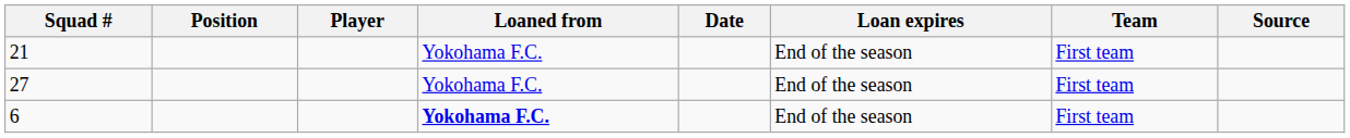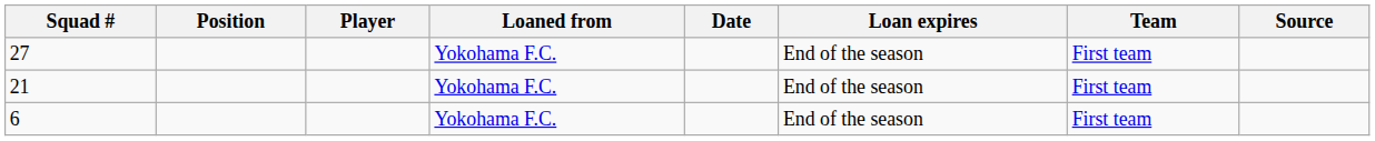 <table width=83% class="wikitable sortable" style="text-align:center; font-size:95%; text-align:left">
 <tr>
 <th><strong>Squad #</strong></th>
 <th><strong>Position </strong></th>
 <th><strong>Player </strong></th>
 <th><strong>Loaned from</strong></th>
 <th><strong>Date </strong></th>
 <th><strong>Loan expires </strong></th>
 <th><strong>Team</strong></th>
 <th><strong>Source</strong></th>
 </tr>
 <tr>
-<td>21</td>
+<td>27</td>
 <td></td>
 <td></td>
 <td> <a href='#'>Yokohama F.C.</a></td>
 <td></td>
 <td>End of the season</td>
 <td><a href='#'>First team</a></td>
 <td></td>
 </tr>
 <tr>
-<td>27</td>
+<td>21</td>
 <td></td>
 <td></td>
 <td> <a href='#'>Yokohama F.C.</a></td>
 <td></td>
 <td>End of the season</td>
 <td><a href='#'>First team</a></td>
 <td></td>
 </tr>
 <tr>
 <td>6</td>
 <td></td>
 <td></td>
-<td><strong> <a href='#'>Yokohama F.C.</a></strong></td>
+<td> <a href='#'>Yokohama F.C.</a></td>
 <td></td>
 <td>End of the season</td>
 <td><a href='#'>First team</a></td>
 <td></td>
 </tr>
 </table>
